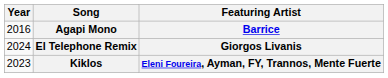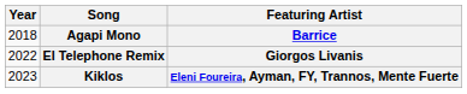 <table class="wikitable">
 <tr>
 <th>Year</th>
 <th>Song</th>
 <th>Featuring Artist</th>
 </tr>
 <tr>
-<td>2016</td>
+<td>2018</td>
 <th>Agapi Mono</th>
 <th><a href='#'>Barrice</a></th>
 </tr>
 <tr>
-<td>2024</td>
+<td>2022</td>
 <th>El Telephone Remix</th>
 <th>Giorgos Livanis</th>
 </tr>
 <tr>
 <td>2023</td>
 <th>Kiklos</th>
 <th><a href='#'><small>Eleni Foureira</small></a>, Ayman, FY, Trannos, Mente Fuerte</th>
 </tr>
 </table>
